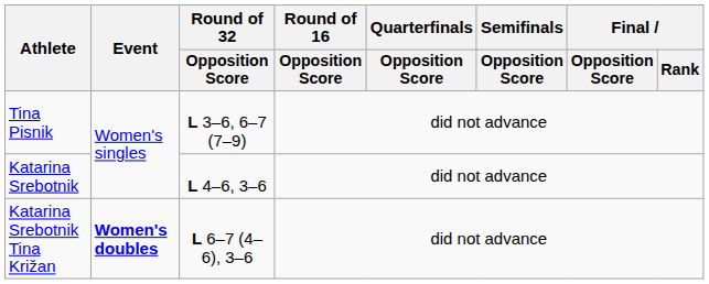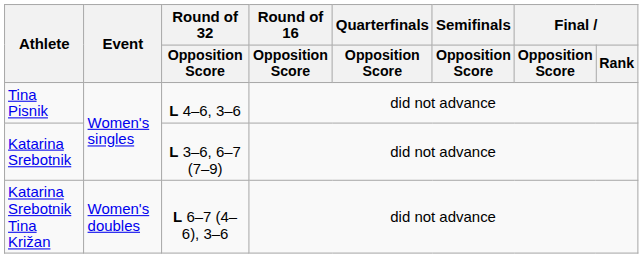 <table class=wikitable style="font-size:90%">
 <tr>
 <th rowspan="2">Athlete</th>
 <th rowspan="2">Event</th>
 <th>Round of 32</th>
 <th>Round of 16</th>
 <th>Quarterfinals</th>
 <th>Semifinals</th>
 <th colspan=2>Final / </th>
 </tr>
 <tr style="font-size:95%">
 <th>Opposition<br>Score</th>
 <th>Opposition<br>Score</th>
 <th>Opposition<br>Score</th>
 <th>Opposition<br>Score</th>
 <th>Opposition<br>Score</th>
 <th>Rank</th>
 </tr>
 <tr align=center>
 <td align=left><a href='#'>Tina Pisnik</a></td>
 <td align=left rowspan=2><a href='#'>Women's singles</a></td>
+<td><br><strong>L</strong> 4–6, 3–6</td>
+<td colspan=5>did not advance</td>
+</tr>
+<tr align=center>
+<td align=left><a href='#'>Katarina Srebotnik</a></td>
 <td><br><strong>L</strong> 3–6, 6–7 (7–9)</td>
 <td colspan=5>did not advance</td>
 </tr>
 <tr align=center>
-<td align=left><a href='#'>Katarina Srebotnik</a></td>
-<td><br><strong>L</strong> 4–6, 3–6</td>
-<td colspan=5>did not advance</td>
-</tr>
-<tr align=center>
 <td align=left><a href='#'>Katarina Srebotnik</a><br><a href='#'>Tina Križan</a></td>
-<td align=left><strong><a href='#'>Women's doubles</a></strong></td>
+<td align=left><a href='#'>Women's doubles</a></td>
 <td><br><strong>L</strong> 6–7 (4–6), 3–6</td>
 <td colspan=5>did not advance</td>
 </tr>
 </table>
